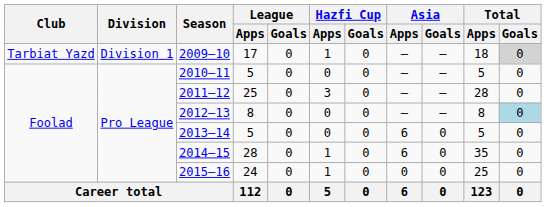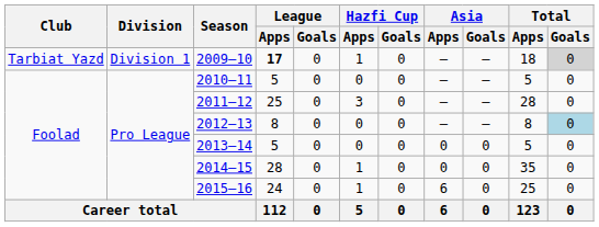 <table class="wikitable" style="text-align: center;">
 <tr>
 <th rowspan="2">Club</th>
 <th rowspan="2">Division</th>
 <th rowspan="2">Season</th>
 <th colspan="2">League</th>
 <th colspan="2"><a href='#'>Hazfi Cup</a></th>
 <th colspan="2"><a href='#'>Asia</a></th>
 <th colspan="2">Total</th>
 </tr>
 <tr>
 <th>Apps</th>
 <th>Goals</th>
 <th>Apps</th>
 <th>Goals</th>
 <th>Apps</th>
 <th>Goals</th>
 <th>Apps</th>
 <th>Goals</th>
 </tr>
 <tr>
 <td><a href='#'>Tarbiat Yazd</a></td>
 <td><a href='#'>Division 1</a></td>
 <td><a href='#'>2009–10</a></td>
-<td>17</td>
+<td><strong>17</strong></td>
 <td>0</td>
 <td>1</td>
 <td>0</td>
 <td>–</td>
 <td>–</td>
 <td>18</td>
 <td style="background: lightgrey;">0</td>
 </tr>
 <tr>
 <td rowspan="6"><a href='#'>Foolad</a></td>
 <td rowspan="6"><a href='#'>Pro League</a></td>
 <td><a href='#'>2010–11</a></td>
 <td>5</td>
 <td>0</td>
 <td>0</td>
 <td>0</td>
 <td>–</td>
 <td>–</td>
 <td>5</td>
 <td>0</td>
 </tr>
 <tr>
 <td><a href='#'>2011–12</a></td>
 <td>25</td>
 <td>0</td>
 <td>3</td>
 <td>0</td>
 <td>–</td>
 <td>–</td>
 <td>28</td>
 <td>0</td>
 </tr>
 <tr>
 <td><a href='#'>2012–13</a></td>
 <td>8</td>
 <td>0</td>
 <td>0</td>
 <td>0</td>
 <td>–</td>
 <td>–</td>
 <td>8</td>
 <td style="background: lightblue;">0</td>
 </tr>
 <tr>
 <td><a href='#'>2013–14</a></td>
 <td>5</td>
 <td>0</td>
 <td>0</td>
 <td>0</td>
-<td>6</td>
+<td>0</td>
 <td>0</td>
 <td>5</td>
 <td>0</td>
 </tr>
 <tr>
 <td><a href='#'>2014–15</a></td>
 <td>28</td>
 <td>0</td>
 <td>1</td>
 <td>0</td>
-<td>6</td>
+<td>0</td>
 <td>0</td>
 <td>35</td>
 <td>0</td>
 </tr>
 <tr>
 <td><a href='#'>2015–16</a></td>
 <td>24</td>
 <td>0</td>
 <td>1</td>
 <td>0</td>
-<td>0</td>
+<td>6</td>
 <td>0</td>
 <td>25</td>
 <td>0</td>
 </tr>
 <tr>
 <th colspan=3>Career total</th>
 <th>112</th>
 <th>0</th>
 <th>5</th>
 <th>0</th>
 <th>6</th>
 <th>0</th>
 <th>123</th>
 <th>0</th>
 </tr>
 </table>
